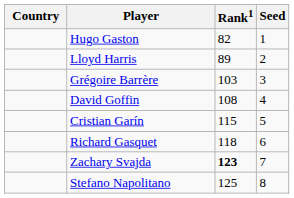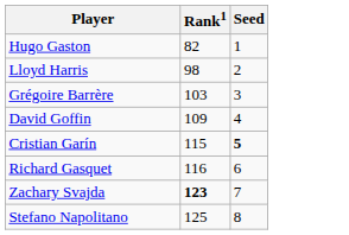 <table class="wikitable" border="1">
 <tr>
-<th width="70">Country</th>
 <th width="175">Player</th>
 <th>Rank<sup>1</sup></th>
 <th>Seed</th>
 </tr>
 <tr>
-<td></td>
 <td><a href='#'>Hugo Gaston</a></td>
 <td>82</td>
 <td>1</td>
 </tr>
 <tr>
-<td></td>
 <td><a href='#'>Lloyd Harris</a></td>
-<td>89</td>
+<td>98</td>
 <td>2</td>
 </tr>
 <tr>
-<td></td>
 <td><a href='#'>Grégoire Barrère</a></td>
 <td>103</td>
 <td>3</td>
 </tr>
 <tr>
-<td></td>
 <td><a href='#'>David Goffin</a></td>
-<td>108</td>
+<td>109</td>
 <td>4</td>
 </tr>
 <tr>
-<td></td>
 <td><a href='#'>Cristian Garín</a></td>
 <td>115</td>
-<td>5</td>
+<td><strong>5</strong></td>
 </tr>
 <tr>
-<td></td>
 <td><a href='#'>Richard Gasquet</a></td>
-<td>118</td>
+<td>116</td>
 <td>6</td>
 </tr>
 <tr>
-<td></td>
 <td><a href='#'>Zachary Svajda</a></td>
 <td><strong>123</strong></td>
 <td>7</td>
 </tr>
 <tr>
-<td></td>
 <td><a href='#'>Stefano Napolitano</a></td>
 <td>125</td>
 <td>8</td>
 </tr>
 </table>
